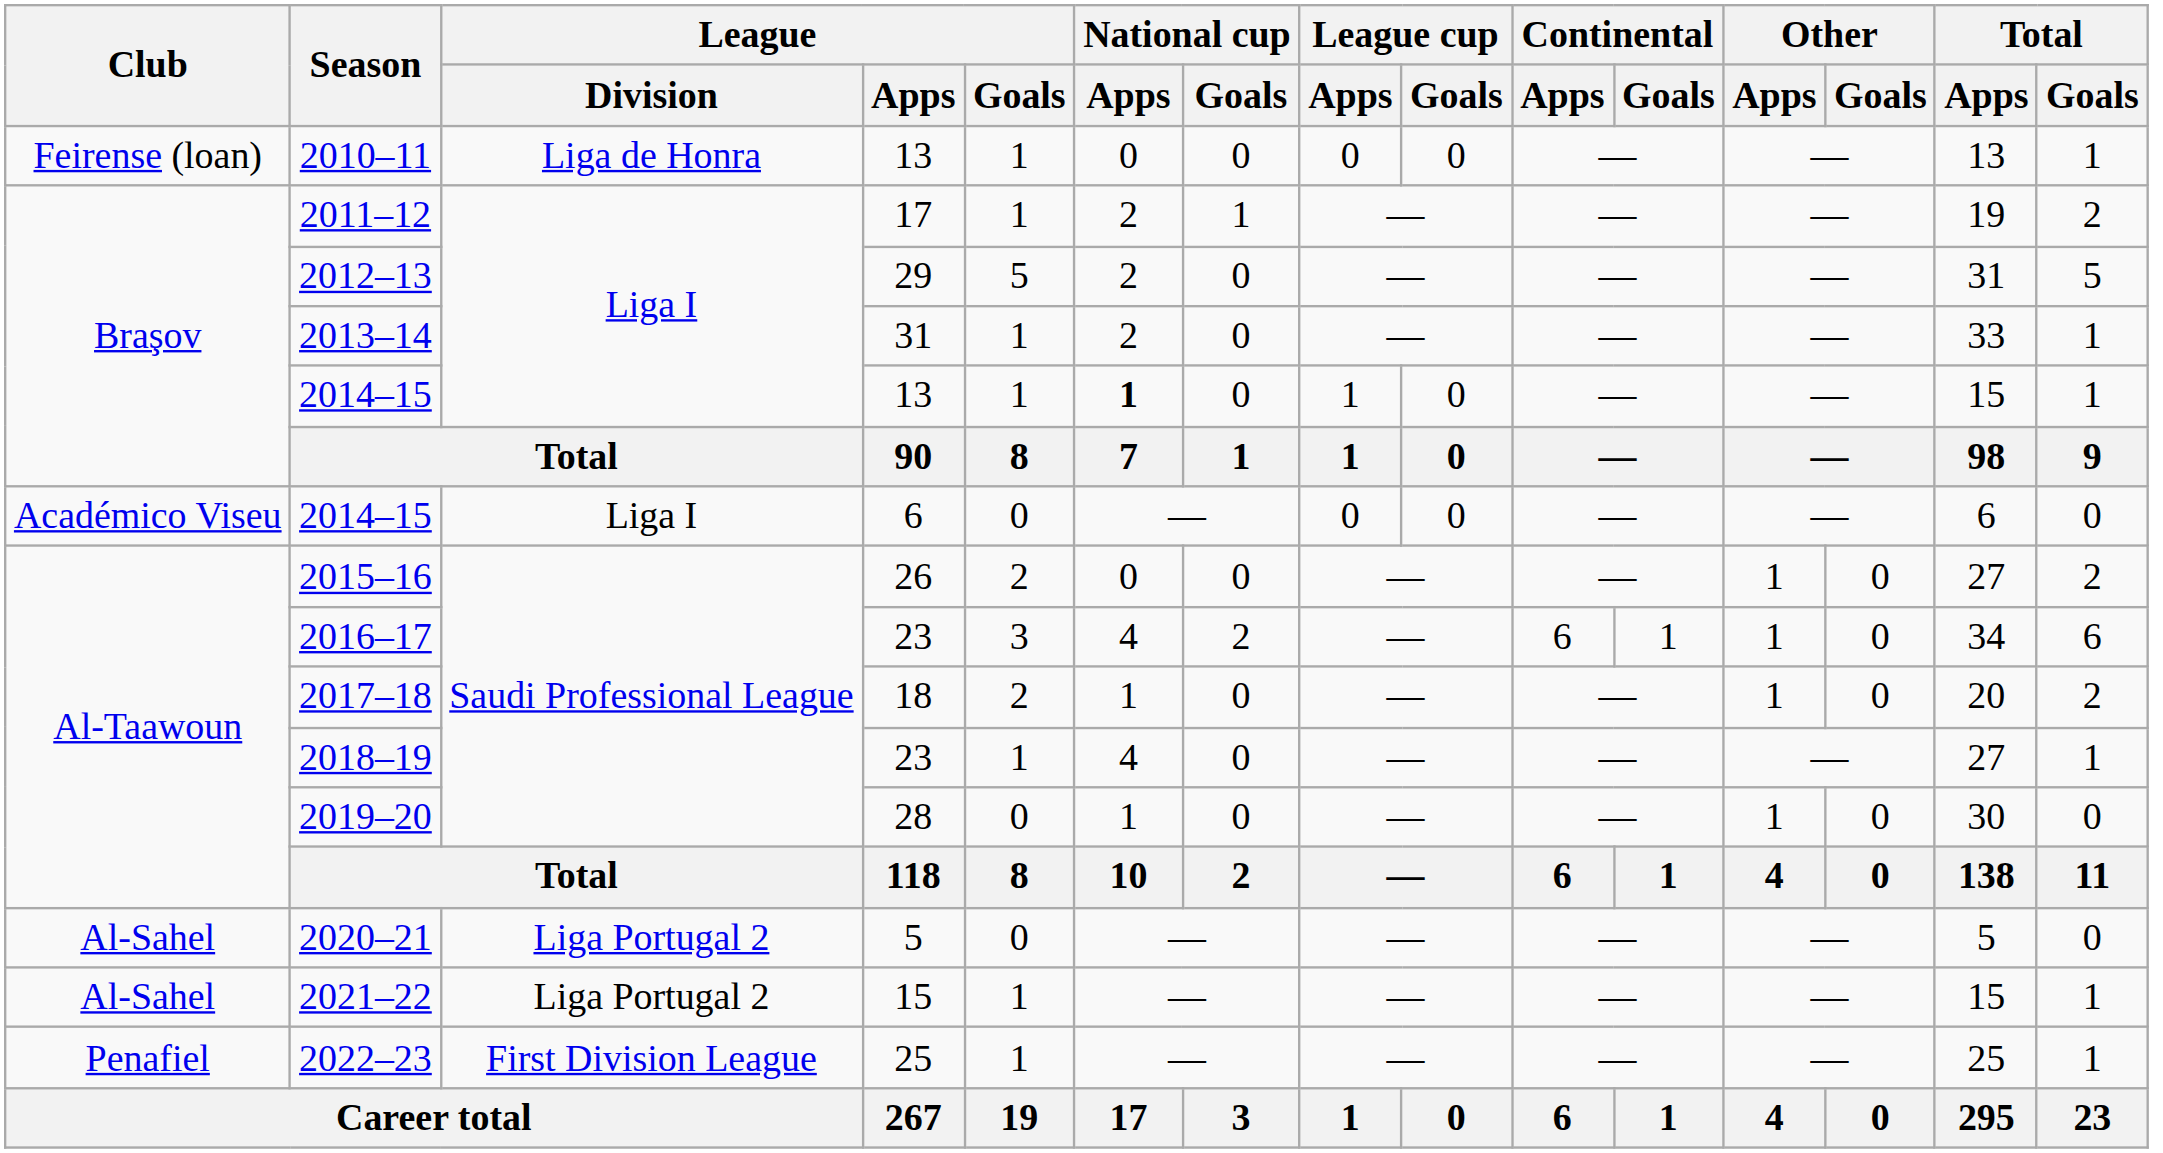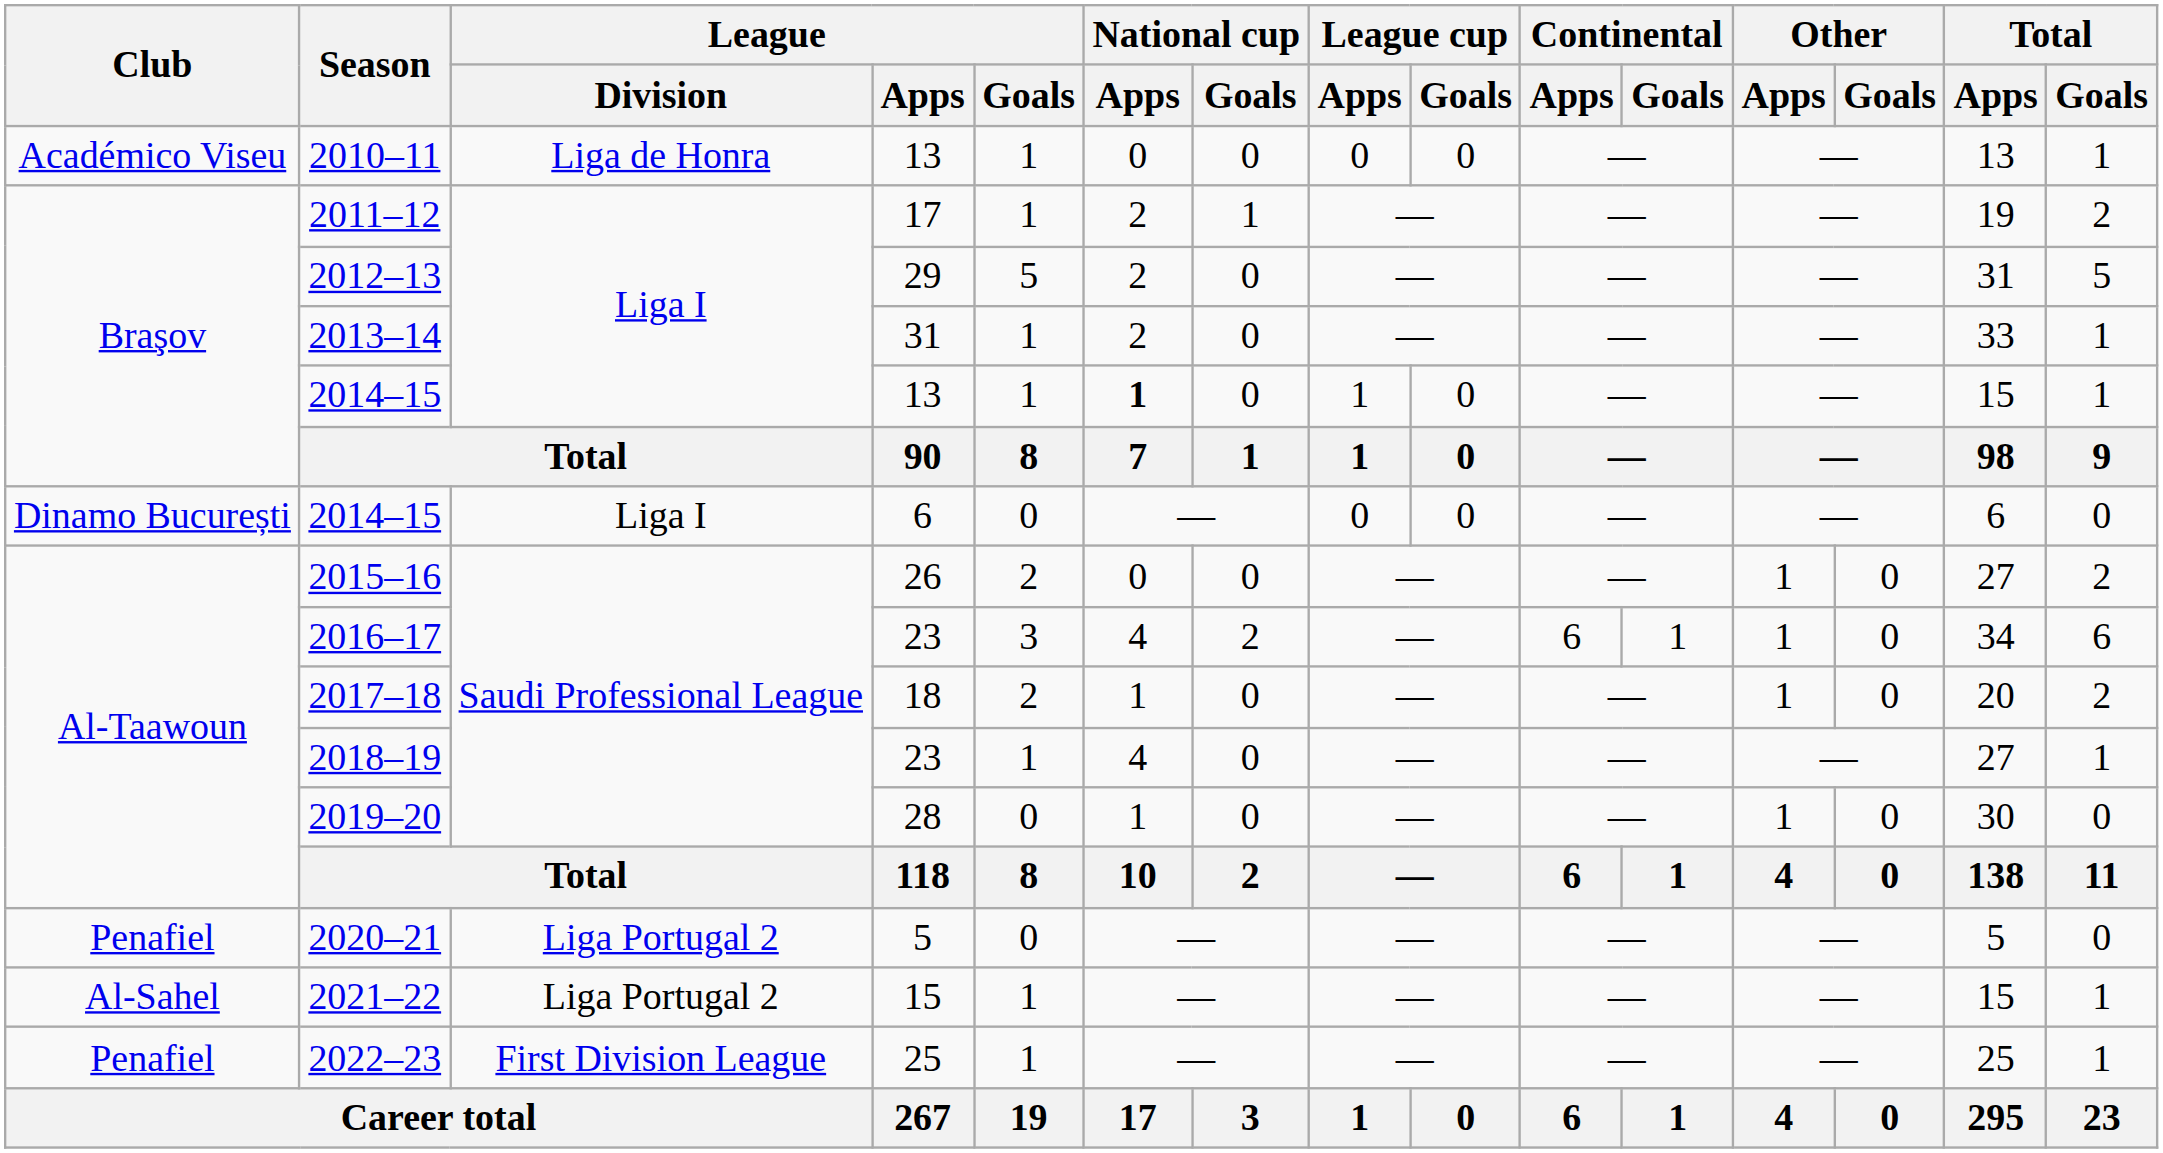 <table class="wikitable" style="text-align:center">
 <tr>
 <th rowspan="2">Club</th>
 <th rowspan="2">Season</th>
 <th colspan="3">League</th>
 <th colspan="2">National cup</th>
 <th colspan="2">League cup</th>
 <th colspan="2">Continental</th>
 <th colspan="2">Other</th>
 <th colspan="2">Total</th>
 </tr>
 <tr>
 <th>Division</th>
 <th>Apps</th>
 <th>Goals</th>
 <th>Apps</th>
 <th>Goals</th>
 <th>Apps</th>
 <th>Goals</th>
 <th>Apps</th>
 <th>Goals</th>
 <th>Apps</th>
 <th>Goals</th>
 <th>Apps</th>
 <th>Goals</th>
 </tr>
 <tr>
-<td><a href='#'>Feirense</a> (loan)</td>
+<td><a href='#'>Académico Viseu</a></td>
 <td><a href='#'>2010–11</a></td>
 <td><a href='#'>Liga de Honra</a></td>
 <td>13</td>
 <td>1</td>
 <td>0</td>
 <td>0</td>
 <td>0</td>
 <td>0</td>
 <td colspan="2">—</td>
 <td colspan="2">—</td>
 <td>13</td>
 <td>1</td>
 </tr>
 <tr>
 <td rowspan="5"><a href='#'>Braşov</a></td>
 <td><a href='#'>2011–12</a></td>
 <td rowspan="4"><a href='#'>Liga I</a></td>
 <td>17</td>
 <td>1</td>
 <td>2</td>
 <td>1</td>
 <td colspan="2">—</td>
 <td colspan="2">—</td>
 <td colspan="2">—</td>
 <td>19</td>
 <td>2</td>
 </tr>
 <tr>
 <td><a href='#'>2012–13</a></td>
 <td>29</td>
 <td>5</td>
 <td>2</td>
 <td>0</td>
 <td colspan="2">—</td>
 <td colspan="2">—</td>
 <td colspan="2">—</td>
 <td>31</td>
 <td>5</td>
 </tr>
 <tr>
 <td><a href='#'>2013–14</a></td>
 <td>31</td>
 <td>1</td>
 <td>2</td>
 <td>0</td>
 <td colspan="2">—</td>
 <td colspan="2">—</td>
 <td colspan="2">—</td>
 <td>33</td>
 <td>1</td>
 </tr>
 <tr>
 <td><a href='#'>2014–15</a></td>
 <td>13</td>
 <td>1</td>
 <td><strong>1</strong></td>
 <td>0</td>
 <td>1</td>
 <td>0</td>
 <td colspan="2">—</td>
 <td colspan="2">—</td>
 <td>15</td>
 <td>1</td>
 </tr>
 <tr>
 <th colspan="2">Total</th>
 <th>90</th>
 <th>8</th>
 <th>7</th>
 <th>1</th>
 <th>1</th>
 <th>0</th>
 <th colspan="2">—</th>
 <th colspan="2">—</th>
 <th>98</th>
 <th>9</th>
 </tr>
 <tr>
-<td><a href='#'>Académico Viseu</a></td>
+<td><a href='#'>Dinamo București</a></td>
 <td><a href='#'>2014–15</a></td>
 <td>Liga I</td>
 <td>6</td>
 <td>0</td>
 <td colspan="2">—</td>
 <td>0</td>
 <td>0</td>
 <td colspan="2">—</td>
 <td colspan="2">—</td>
 <td>6</td>
 <td>0</td>
 </tr>
 <tr>
 <td rowspan="6"><a href='#'>Al-Taawoun</a></td>
 <td><a href='#'>2015–16</a></td>
 <td rowspan="5"><a href='#'>Saudi Professional League</a></td>
 <td>26</td>
 <td>2</td>
 <td>0</td>
 <td>0</td>
 <td colspan="2">—</td>
 <td colspan="2">—</td>
 <td>1</td>
 <td>0</td>
 <td>27</td>
 <td>2</td>
 </tr>
 <tr>
 <td><a href='#'>2016–17</a></td>
 <td>23</td>
 <td>3</td>
 <td>4</td>
 <td>2</td>
 <td colspan="2">—</td>
 <td>6</td>
 <td>1</td>
 <td>1</td>
 <td>0</td>
 <td>34</td>
 <td>6</td>
 </tr>
 <tr>
 <td><a href='#'>2017–18</a></td>
 <td>18</td>
 <td>2</td>
 <td>1</td>
 <td>0</td>
 <td colspan="2">—</td>
 <td colspan="2">—</td>
 <td>1</td>
 <td>0</td>
 <td>20</td>
 <td>2</td>
 </tr>
 <tr>
 <td><a href='#'>2018–19</a></td>
 <td>23</td>
 <td>1</td>
 <td>4</td>
 <td>0</td>
 <td colspan="2">—</td>
 <td colspan="2">—</td>
 <td colspan="2">—</td>
 <td>27</td>
 <td>1</td>
 </tr>
 <tr>
 <td><a href='#'>2019–20</a></td>
 <td>28</td>
 <td>0</td>
 <td>1</td>
 <td>0</td>
 <td colspan="2">—</td>
 <td colspan="2">—</td>
 <td>1</td>
 <td>0</td>
 <td>30</td>
 <td>0</td>
 </tr>
 <tr>
 <th colspan="2">Total</th>
 <th>118</th>
 <th>8</th>
 <th>10</th>
 <th>2</th>
 <th colspan="2">—</th>
 <th>6</th>
 <th>1</th>
 <th>4</th>
 <th>0</th>
 <th>138</th>
 <th>11</th>
 </tr>
 <tr>
-<td><a href='#'>Al-Sahel</a></td>
+<td><a href='#'>Penafiel</a></td>
 <td><a href='#'>2020–21</a></td>
 <td><a href='#'>Liga Portugal 2</a></td>
 <td>5</td>
 <td>0</td>
 <td colspan="2">—</td>
 <td colspan="2">—</td>
 <td colspan="2">—</td>
 <td colspan="2">—</td>
 <td>5</td>
 <td>0</td>
 </tr>
 <tr>
 <td><a href='#'>Al-Sahel</a></td>
 <td><a href='#'>2021–22</a></td>
 <td>Liga Portugal 2</td>
 <td>15</td>
 <td>1</td>
 <td colspan="2">—</td>
 <td colspan="2">—</td>
 <td colspan="2">—</td>
 <td colspan="2">—</td>
 <td>15</td>
 <td>1</td>
 </tr>
 <tr>
 <td><a href='#'>Penafiel</a></td>
 <td><a href='#'>2022–23</a></td>
 <td><a href='#'>First Division League</a></td>
 <td>25</td>
 <td>1</td>
 <td colspan="2">—</td>
 <td colspan="2">—</td>
 <td colspan="2">—</td>
 <td colspan="2">—</td>
 <td>25</td>
 <td>1</td>
 </tr>
 <tr>
 <th colspan="3">Career total</th>
 <th>267</th>
 <th>19</th>
 <th>17</th>
 <th>3</th>
 <th>1</th>
 <th>0</th>
 <th>6</th>
 <th>1</th>
 <th>4</th>
 <th>0</th>
 <th>295</th>
 <th>23</th>
 </tr>
 </table>
